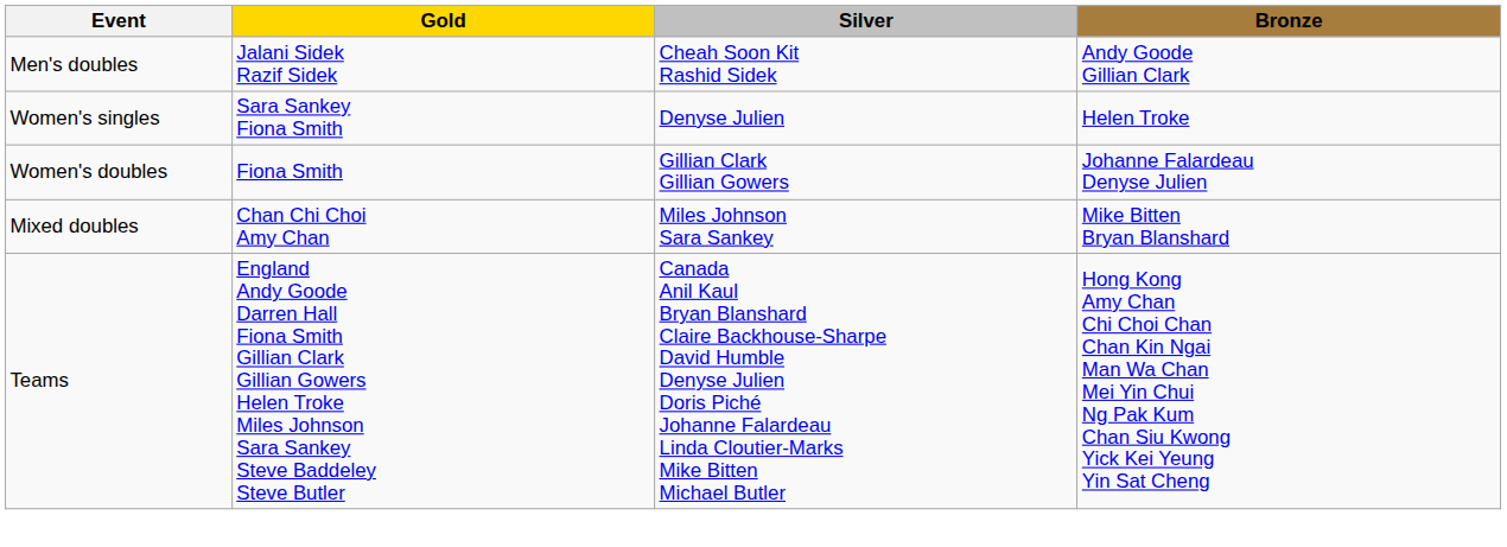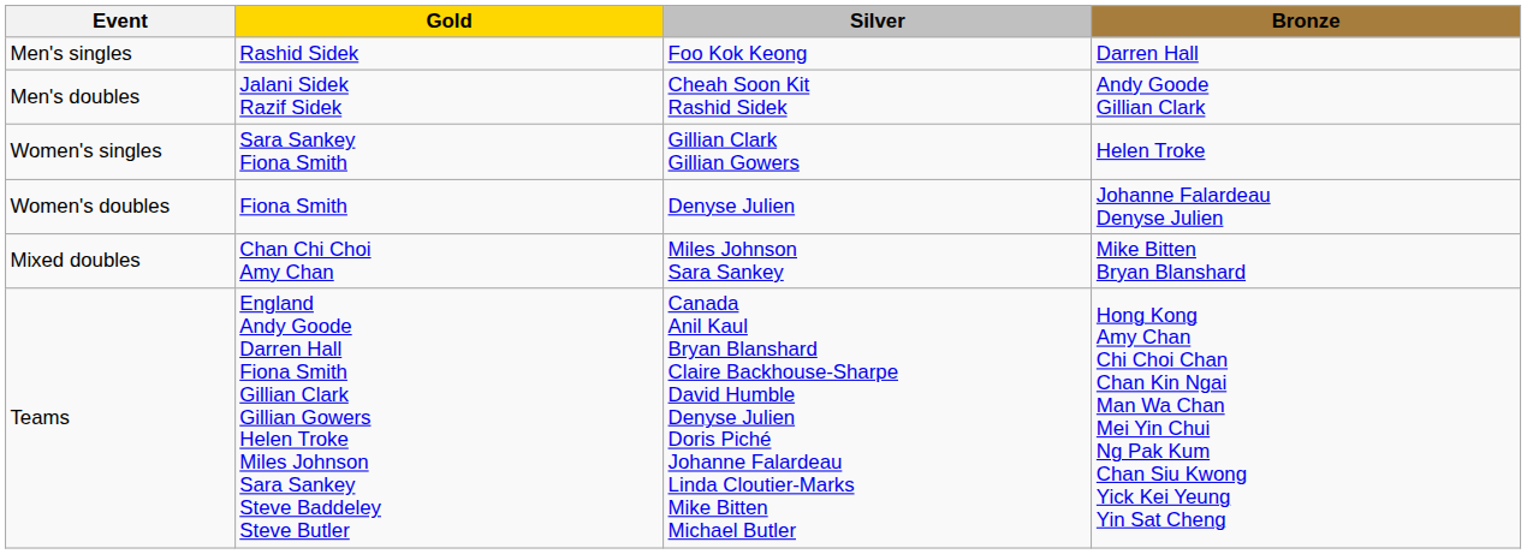 <table class="wikitable" style="width:95%;">
 <tr>
 <th style="width:15%;"><strong>Event</strong></th>
 <th style="background:gold; width:28%;">Gold</th>
 <th style="background:silver; width:28%;">Silver</th>
 <th style="background:#a67d3d; width:28%;">Bronze</th>
+</tr>
+<tr>
+<td>Men's singles</td>
+<td> <a href='#'>Rashid Sidek</a></td>
+<td> <a href='#'>Foo Kok Keong</a></td>
+<td> <a href='#'>Darren Hall</a></td>
 </tr>
 <tr>
 <td>Men's doubles</td>
 <td> <a href='#'>Jalani Sidek</a><br> <a href='#'>Razif Sidek</a></td>
 <td> <a href='#'>Cheah Soon Kit</a><br> <a href='#'>Rashid Sidek</a></td>
 <td> <a href='#'>Andy Goode</a><br> <a href='#'>Gillian Clark</a></td>
 </tr>
 <tr>
 <td>Women's singles</td>
 <td> <a href='#'>Sara Sankey</a><br> <a href='#'>Fiona Smith</a></td>
-<td> <a href='#'>Denyse Julien</a></td>
+<td> <a href='#'>Gillian Clark</a><br> <a href='#'>Gillian Gowers</a></td>
 <td> <a href='#'>Helen Troke</a></td>
 </tr>
 <tr>
 <td>Women's doubles</td>
 <td> <a href='#'>Fiona Smith</a></td>
-<td> <a href='#'>Gillian Clark</a><br> <a href='#'>Gillian Gowers</a></td>
+<td> <a href='#'>Denyse Julien</a></td>
 <td> <a href='#'>Johanne Falardeau</a><br> <a href='#'>Denyse Julien</a></td>
 </tr>
 <tr>
 <td>Mixed doubles</td>
 <td> <a href='#'>Chan Chi Choi</a><br> <a href='#'>Amy Chan</a></td>
 <td> <a href='#'>Miles Johnson</a><br> <a href='#'>Sara Sankey</a></td>
 <td> <a href='#'>Mike Bitten</a><br> <a href='#'>Bryan Blanshard</a></td>
 </tr>
 <tr>
 <td>Teams</td>
 <td> <a href='#'>England</a><br><a href='#'>Andy Goode</a><br><a href='#'>Darren Hall</a><br><a href='#'>Fiona Smith</a><br><a href='#'>Gillian Clark</a><br><a href='#'>Gillian Gowers</a><br><a href='#'>Helen Troke</a><br><a href='#'>Miles Johnson</a><br><a href='#'>Sara Sankey</a><br><a href='#'>Steve Baddeley</a><br><a href='#'>Steve Butler</a></td>
 <td> <a href='#'>Canada</a><br><a href='#'>Anil Kaul</a><br><a href='#'>Bryan Blanshard</a><br><a href='#'>Claire Backhouse-Sharpe</a><br><a href='#'>David Humble</a><br><a href='#'>Denyse Julien</a><br><a href='#'>Doris Piché</a><br><a href='#'>Johanne Falardeau</a><br><a href='#'>Linda Cloutier-Marks</a><br><a href='#'>Mike Bitten</a><br><a href='#'>Michael Butler</a></td>
 <td> <a href='#'>Hong Kong</a><br><a href='#'>Amy Chan</a><br><a href='#'>Chi Choi Chan</a><br><a href='#'>Chan Kin Ngai</a><br><a href='#'>Man Wa Chan</a><br><a href='#'>Mei Yin Chui</a><br><a href='#'>Ng Pak Kum</a><br><a href='#'>Chan Siu Kwong</a><br><a href='#'>Yick Kei Yeung</a><br><a href='#'>Yin Sat Cheng</a></td>
 </tr>
 </table>
